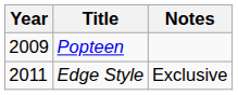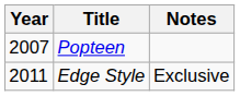 <table class="wikitable">
 <tr>
 <th>Year</th>
 <th>Title</th>
 <th>Notes</th>
 </tr>
 <tr>
-<td>2009</td>
+<td>2007</td>
 <td><em><a href='#'>Popteen</a></em></td>
 <td></td>
 </tr>
 <tr>
 <td>2011</td>
 <td><em>Edge Style</em></td>
 <td>Exclusive</td>
 </tr>
 </table>
